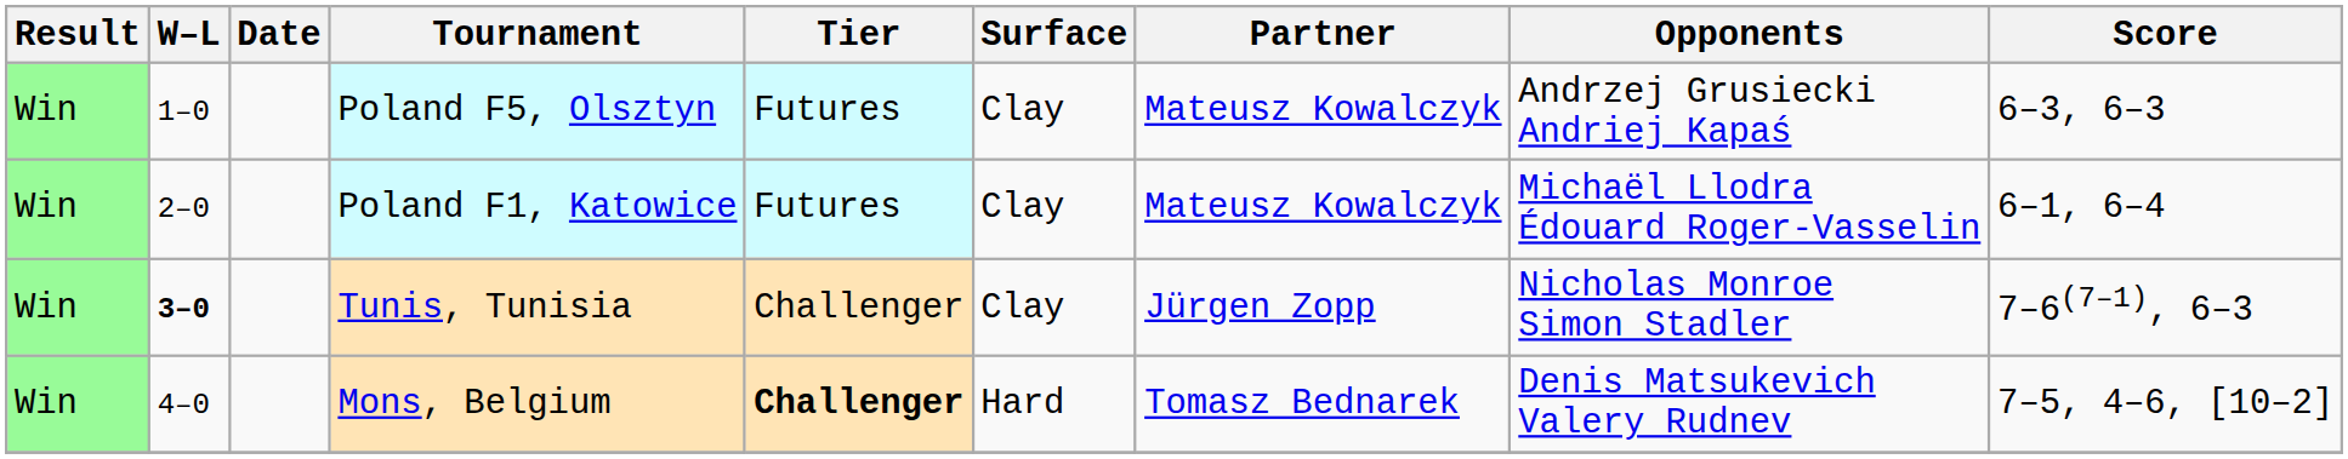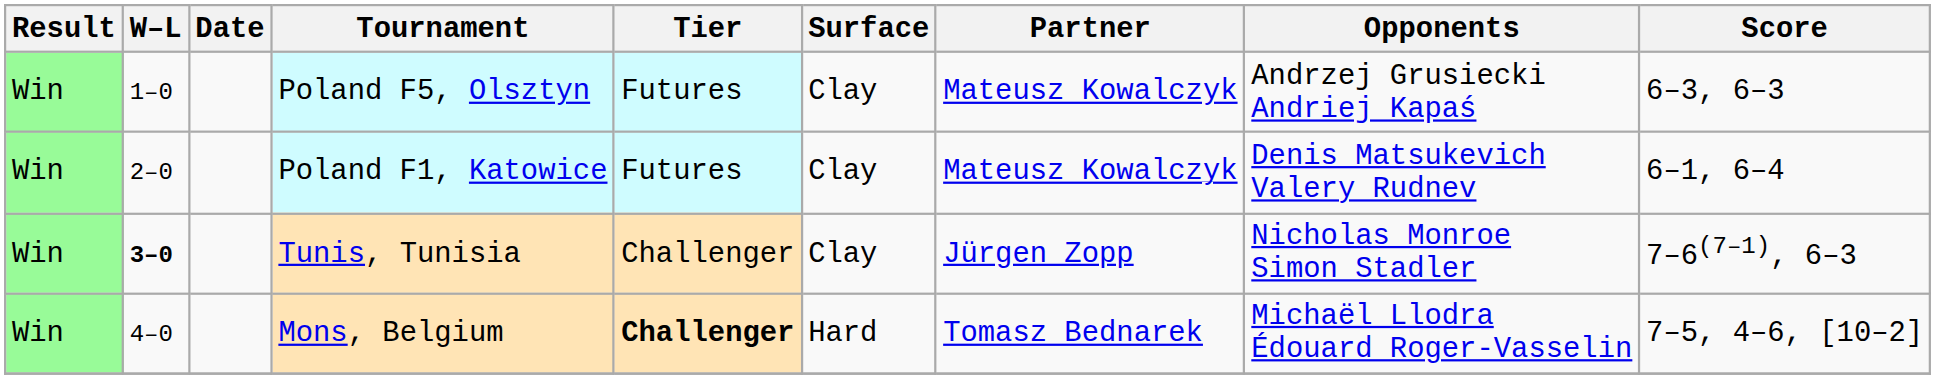 <table class="sortable wikitable">
 <tr>
 <th>Result</th>
 <th class="unsortable">W–L</th>
 <th>Date</th>
 <th>Tournament</th>
 <th>Tier</th>
 <th>Surface</th>
 <th>Partner</th>
 <th>Opponents</th>
 <th class="unsortable">Score</th>
 </tr>
 <tr>
 <td bgcolor=98FB98>Win</td>
 <td><small>1–0</small></td>
 <td></td>
 <td style="background:#cffcff;">Poland F5, <a href='#'>Olsztyn</a></td>
 <td style="background:#cffcff;">Futures</td>
 <td>Clay</td>
 <td> <a href='#'>Mateusz Kowalczyk</a></td>
 <td> Andrzej Grusiecki <br> <a href='#'>Andriej Kapaś</a></td>
 <td>6–3, 6–3</td>
 </tr>
 <tr>
 <td bgcolor=98FB98>Win</td>
 <td><small>2–0</small></td>
 <td></td>
 <td style="background:#cffcff;">Poland F1, <a href='#'>Katowice</a></td>
 <td style="background:#cffcff;">Futures</td>
 <td>Clay</td>
 <td> <a href='#'>Mateusz Kowalczyk</a></td>
-<td> <a href='#'>Michaël Llodra</a> <br> <a href='#'>Édouard Roger-Vasselin</a></td>
+<td> <a href='#'>Denis Matsukevich</a> <br> <a href='#'>Valery Rudnev</a></td>
 <td>6–1, 6–4</td>
 </tr>
 <tr>
 <td bgcolor=98FB98>Win</td>
 <td><strong><small>3–0</small></strong></td>
 <td></td>
 <td style="background:moccasin;"><a href='#'>Tunis</a>, Tunisia</td>
 <td style="background:moccasin;">Challenger</td>
 <td>Clay</td>
 <td> <a href='#'>Jürgen Zopp</a></td>
 <td> <a href='#'>Nicholas Monroe</a> <br> <a href='#'>Simon Stadler</a></td>
 <td>7–6<sup>(7–1)</sup>, 6–3</td>
 </tr>
 <tr>
 <td bgcolor=98FB98>Win</td>
 <td><small>4–0</small></td>
 <td></td>
 <td style="background:moccasin;"><a href='#'>Mons</a>, Belgium</td>
 <td style="background:moccasin;"><strong>Challenger</strong></td>
 <td>Hard</td>
 <td> <a href='#'>Tomasz Bednarek</a></td>
-<td> <a href='#'>Denis Matsukevich</a> <br> <a href='#'>Valery Rudnev</a></td>
+<td> <a href='#'>Michaël Llodra</a> <br> <a href='#'>Édouard Roger-Vasselin</a></td>
 <td>7–5, 4–6, [10–2]</td>
 </tr>
 <tr>
 </tr>
 </table>
